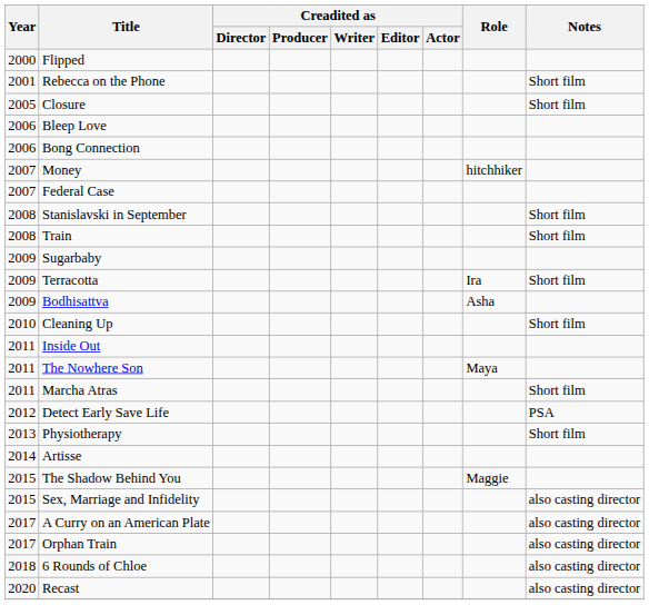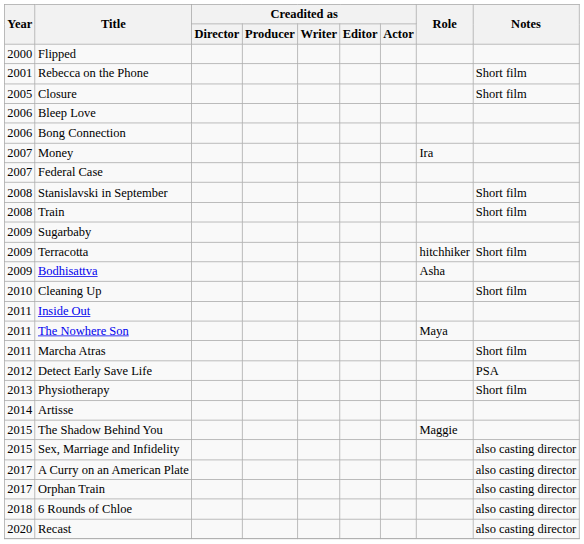 <table class="wikitable sortable">
 <tr>
 <th rowspan=2>Year</th>
 <th rowspan=2>Title</th>
 <th colspan=5>Creadited as</th>
 <th rowspan=2>Role</th>
 <th rowspan=2>Notes</th>
 </tr>
 <tr>
 <th>Director</th>
 <th>Producer</th>
 <th>Writer</th>
 <th>Editor</th>
 <th>Actor</th>
 </tr>
 <tr>
 <td>2000</td>
 <td>Flipped</td>
 <td></td>
 <td></td>
 <td></td>
 <td></td>
 <td></td>
 <td></td>
 <td></td>
 </tr>
 <tr>
 <td>2001</td>
 <td>Rebecca on the Phone</td>
 <td></td>
 <td></td>
 <td></td>
 <td></td>
 <td></td>
 <td></td>
 <td>Short film</td>
 </tr>
 <tr>
 <td>2005</td>
 <td>Closure</td>
 <td></td>
 <td></td>
 <td></td>
 <td></td>
 <td></td>
 <td></td>
 <td>Short film</td>
 </tr>
 <tr>
 <td>2006</td>
 <td>Bleep Love</td>
 <td></td>
 <td></td>
 <td></td>
 <td></td>
 <td></td>
 <td></td>
 <td></td>
 </tr>
 <tr>
 <td>2006</td>
 <td>Bong Connection</td>
 <td></td>
 <td></td>
 <td></td>
 <td></td>
 <td></td>
 <td></td>
 <td></td>
 </tr>
 <tr>
 <td>2007</td>
 <td>Money</td>
 <td></td>
 <td></td>
 <td></td>
 <td></td>
 <td></td>
-<td>hitchhiker</td>
+<td>Ira</td>
 <td></td>
 </tr>
 <tr>
 <td>2007</td>
 <td>Federal Case</td>
 <td></td>
 <td></td>
 <td></td>
 <td></td>
 <td></td>
 <td></td>
 <td></td>
 </tr>
 <tr>
 <td>2008</td>
 <td>Stanislavski in September</td>
 <td></td>
 <td></td>
 <td></td>
 <td></td>
 <td></td>
 <td></td>
 <td>Short film</td>
 </tr>
 <tr>
 <td>2008</td>
 <td>Train</td>
 <td></td>
 <td></td>
 <td></td>
 <td></td>
 <td></td>
 <td></td>
 <td>Short film</td>
 </tr>
 <tr>
 <td>2009</td>
 <td>Sugarbaby</td>
 <td></td>
 <td></td>
 <td></td>
 <td></td>
 <td></td>
 <td></td>
 <td></td>
 </tr>
 <tr>
 <td>2009</td>
 <td>Terracotta</td>
 <td></td>
 <td></td>
 <td></td>
 <td></td>
 <td></td>
-<td>Ira</td>
+<td>hitchhiker</td>
 <td>Short film</td>
 </tr>
 <tr>
 <td>2009</td>
 <td><a href='#'>Bodhisattva</a></td>
 <td></td>
 <td></td>
 <td></td>
 <td></td>
 <td></td>
 <td>Asha</td>
 <td></td>
 </tr>
 <tr>
 <td>2010</td>
 <td>Cleaning Up</td>
 <td></td>
 <td></td>
 <td></td>
 <td></td>
 <td></td>
 <td></td>
 <td>Short film</td>
 </tr>
 <tr>
 <td>2011</td>
 <td><a href='#'>Inside Out</a></td>
 <td></td>
 <td></td>
 <td></td>
 <td></td>
 <td></td>
 <td></td>
 <td></td>
 </tr>
 <tr>
 <td>2011</td>
 <td><a href='#'>The Nowhere Son</a></td>
 <td></td>
 <td></td>
 <td></td>
 <td></td>
 <td></td>
 <td>Maya</td>
 <td></td>
 </tr>
 <tr>
 <td>2011</td>
 <td>Marcha Atras</td>
 <td></td>
 <td></td>
 <td></td>
 <td></td>
 <td></td>
 <td></td>
 <td>Short film</td>
 </tr>
 <tr>
 <td>2012</td>
 <td>Detect Early Save Life</td>
 <td></td>
 <td></td>
 <td></td>
 <td></td>
 <td></td>
 <td></td>
 <td>PSA</td>
 </tr>
 <tr>
 <td>2013</td>
 <td>Physiotherapy</td>
 <td></td>
 <td></td>
 <td></td>
 <td></td>
 <td></td>
 <td></td>
 <td>Short film</td>
 </tr>
 <tr>
 <td>2014</td>
 <td>Artisse</td>
 <td></td>
 <td></td>
 <td></td>
 <td></td>
 <td></td>
 <td></td>
 <td></td>
 </tr>
 <tr>
 <td>2015</td>
 <td>The Shadow Behind You</td>
 <td></td>
 <td></td>
 <td></td>
 <td></td>
 <td></td>
 <td>Maggie</td>
 <td></td>
 </tr>
 <tr>
 <td>2015</td>
 <td>Sex, Marriage and Infidelity</td>
 <td></td>
 <td></td>
 <td></td>
 <td></td>
 <td></td>
 <td></td>
 <td>also casting director</td>
 </tr>
 <tr>
 <td>2017</td>
 <td>A Curry on an American Plate</td>
 <td></td>
 <td></td>
 <td></td>
 <td></td>
 <td></td>
 <td></td>
 <td>also casting director</td>
 </tr>
 <tr>
 <td>2017</td>
 <td>Orphan Train</td>
 <td></td>
 <td></td>
 <td></td>
 <td></td>
 <td></td>
 <td></td>
 <td>also casting director</td>
 </tr>
 <tr>
 <td>2018</td>
 <td>6 Rounds of Chloe</td>
 <td></td>
 <td></td>
 <td></td>
 <td></td>
 <td></td>
 <td></td>
 <td>also casting director</td>
 </tr>
 <tr>
 <td>2020</td>
 <td>Recast</td>
 <td></td>
 <td></td>
 <td></td>
 <td></td>
 <td></td>
 <td></td>
 <td>also casting director</td>
 </tr>
 <tr>
 </tr>
 </table>
